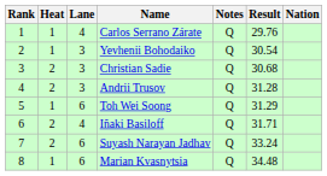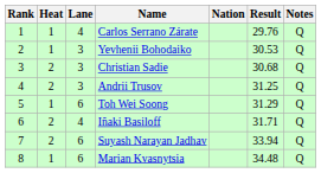 <table class="wikitable sortable" style="text-align:center">
 <tr>
 <th>Rank</th>
 <th>Heat</th>
 <th>Lane</th>
 <th>Name</th>
+<th>Nation</th>
+<th>Result</th>
 <th>Notes</th>
-<th>Result</th>
-<th>Nation</th>
 </tr>
 <tr bgcolor=ccffcc>
 <td>1</td>
 <td>1</td>
 <td>4</td>
 <td align=left><a href='#'>Carlos Serrano Zárate</a></td>
+<td align=left></td>
+<td>29.76</td>
 <td>Q</td>
-<td>29.76</td>
-<td align=left></td>
 </tr>
 <tr bgcolor=ccffcc>
 <td>2</td>
 <td>1</td>
 <td>3</td>
 <td align=left><a href='#'>Yevhenii Bohodaiko</a></td>
+<td align=left></td>
+<td>30.53</td>
 <td>Q</td>
-<td>30.54</td>
-<td align=left></td>
 </tr>
 <tr bgcolor=ccffcc>
 <td>3</td>
 <td>2</td>
 <td>3</td>
 <td align=left><a href='#'>Christian Sadie</a></td>
+<td align=left></td>
+<td>30.68</td>
 <td>Q</td>
-<td>30.68</td>
-<td align=left></td>
 </tr>
 <tr bgcolor=ccffcc>
 <td>4</td>
 <td>2</td>
 <td>3</td>
 <td align=left><a href='#'>Andrii Trusov</a></td>
+<td align=left></td>
+<td>31.25</td>
 <td>Q</td>
-<td>31.28</td>
-<td align=left></td>
 </tr>
 <tr bgcolor=ccffcc>
 <td>5</td>
 <td>1</td>
 <td>6</td>
 <td align=left><a href='#'>Toh Wei Soong</a></td>
+<td align=left></td>
+<td>31.29</td>
 <td>Q</td>
-<td>31.29</td>
-<td align=left></td>
 </tr>
 <tr bgcolor=ccffcc>
 <td>6</td>
 <td>2</td>
 <td>4</td>
 <td align=left><a href='#'>Iñaki Basiloff</a></td>
+<td align=left></td>
+<td>31.71</td>
 <td>Q</td>
-<td>31.71</td>
-<td align=left></td>
 </tr>
 <tr bgcolor=ccffcc>
 <td>7</td>
 <td>2</td>
 <td>6</td>
 <td align=left><a href='#'>Suyash Narayan Jadhav</a></td>
+<td align=left></td>
+<td>33.94</td>
 <td>Q</td>
-<td>33.24</td>
-<td align=left></td>
 </tr>
 <tr bgcolor=ccffcc>
 <td>8</td>
 <td>1</td>
 <td>6</td>
 <td align=left><a href='#'>Marian Kvasnytsia</a></td>
+<td align=left></td>
+<td>34.48</td>
 <td>Q</td>
-<td>34.48</td>
-<td align=left></td>
 </tr>
 </table>
